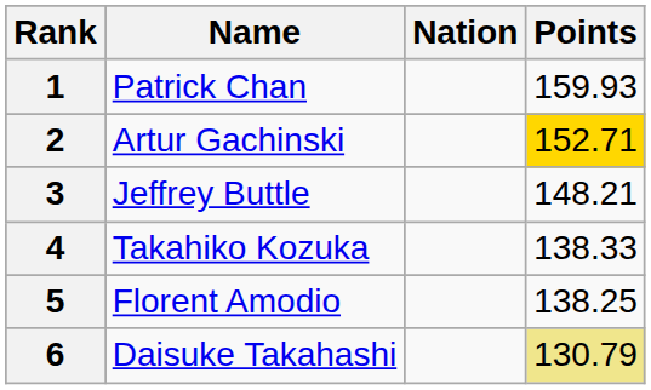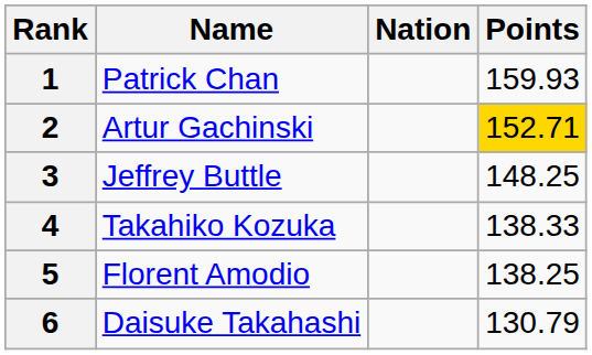 <table class="wikitable sortable">
 <tr>
 <th>Rank</th>
 <th>Name</th>
 <th>Nation</th>
 <th>Points</th>
 </tr>
 <tr>
 <th>1</th>
 <td><a href='#'>Patrick Chan</a></td>
 <td></td>
 <td align="center">159.93</td>
 </tr>
 <tr>
 <th>2</th>
 <td><a href='#'>Artur Gachinski</a></td>
 <td></td>
 <td align="center" style="background: gold;">152.71</td>
 </tr>
 <tr>
 <th>3</th>
 <td><a href='#'>Jeffrey Buttle</a></td>
 <td></td>
-<td align="center">148.21</td>
+<td align="center">148.25</td>
 </tr>
 <tr>
 <th>4</th>
 <td><a href='#'>Takahiko Kozuka</a></td>
 <td></td>
 <td align="center">138.33</td>
 </tr>
 <tr>
 <th>5</th>
 <td><a href='#'>Florent Amodio</a></td>
 <td></td>
 <td align="center">138.25</td>
 </tr>
 <tr>
 <th>6</th>
 <td><a href='#'>Daisuke Takahashi</a></td>
 <td></td>
-<td align="center" style="background: khaki;">130.79</td>
+<td align="center">130.79</td>
 </tr>
 </table>
